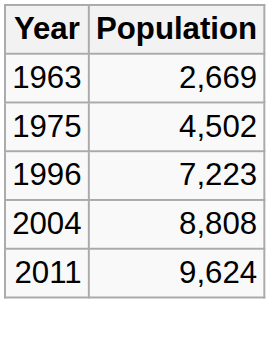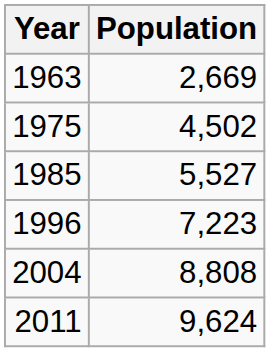 <table class="wikitable" style="line-height:1.1em;">
 <tr>
 <th>Year</th>
 <th>Population</th>
 </tr>
 <tr align="right">
 <td>1963</td>
 <td>2,669</td>
 </tr>
 <tr align="right">
 <td>1975</td>
 <td>4,502</td>
 </tr>
 <tr align="right">
+<td>1985</td>
+<td>5,527</td>
+</tr>
+<tr align="right">
 <td>1996</td>
 <td>7,223</td>
 </tr>
 <tr align="right">
 <td>2004</td>
 <td>8,808</td>
 </tr>
 <tr align="right">
 <td>2011</td>
 <td>9,624</td>
 </tr>
 </table>
